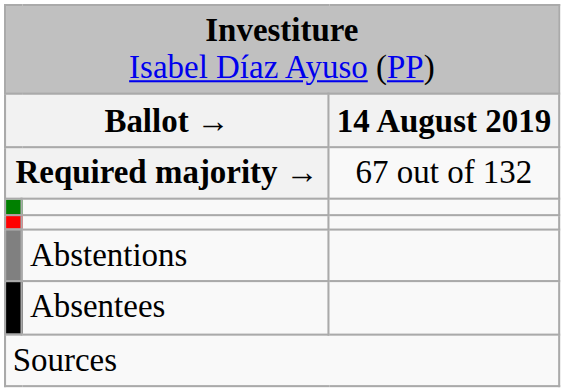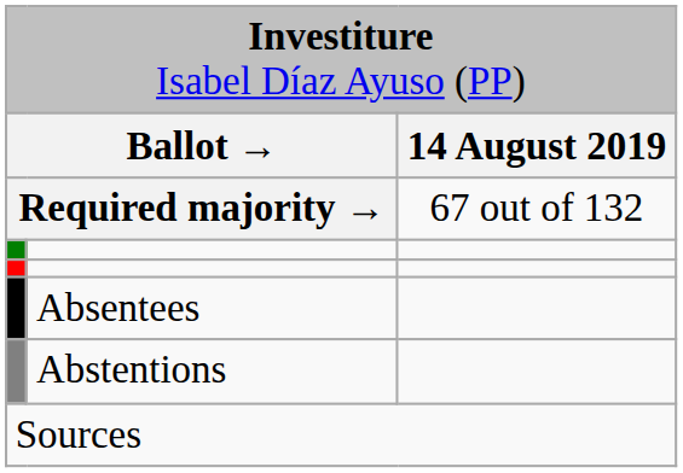 <table class="wikitable" style="text-align:center;">
 <tr>
 <td colspan="3" align="center" bgcolor="#C0C0C0"><strong>Investiture</strong><br><a href='#'>Isabel Díaz Ayuso</a> (<a href='#'>PP</a>)</td>
 </tr>
 <tr>
 <th colspan="2" width="150px">Ballot →</th>
 <th>14 August 2019</th>
 </tr>
 <tr>
 <th colspan="2">Required majority →</th>
 <td>67 out of 132 </td>
 </tr>
 <tr>
 <th width="1px" style="background:green;"></th>
 <td align="left"></td>
 <td></td>
 </tr>
 <tr>
 <th style="color:inherit;background:red;"></th>
 <td align="left"></td>
 <td></td>
 </tr>
 <tr>
-<th style="color:inherit;background:gray;"></th>
-<td align="left"><span>Abstentions</span></td>
+<th style="color:inherit;background:black;"></th>
+<td align="left"><span>Absentees</span></td>
 <td></td>
 </tr>
 <tr>
-<th style="color:inherit;background:black;"></th>
-<td align="left"><span>Absentees</span></td>
+<th style="color:inherit;background:gray;"></th>
+<td align="left"><span>Abstentions</span></td>
 <td></td>
 </tr>
 <tr>
 <td align="left" colspan="3">Sources</td>
 </tr>
 </table>
